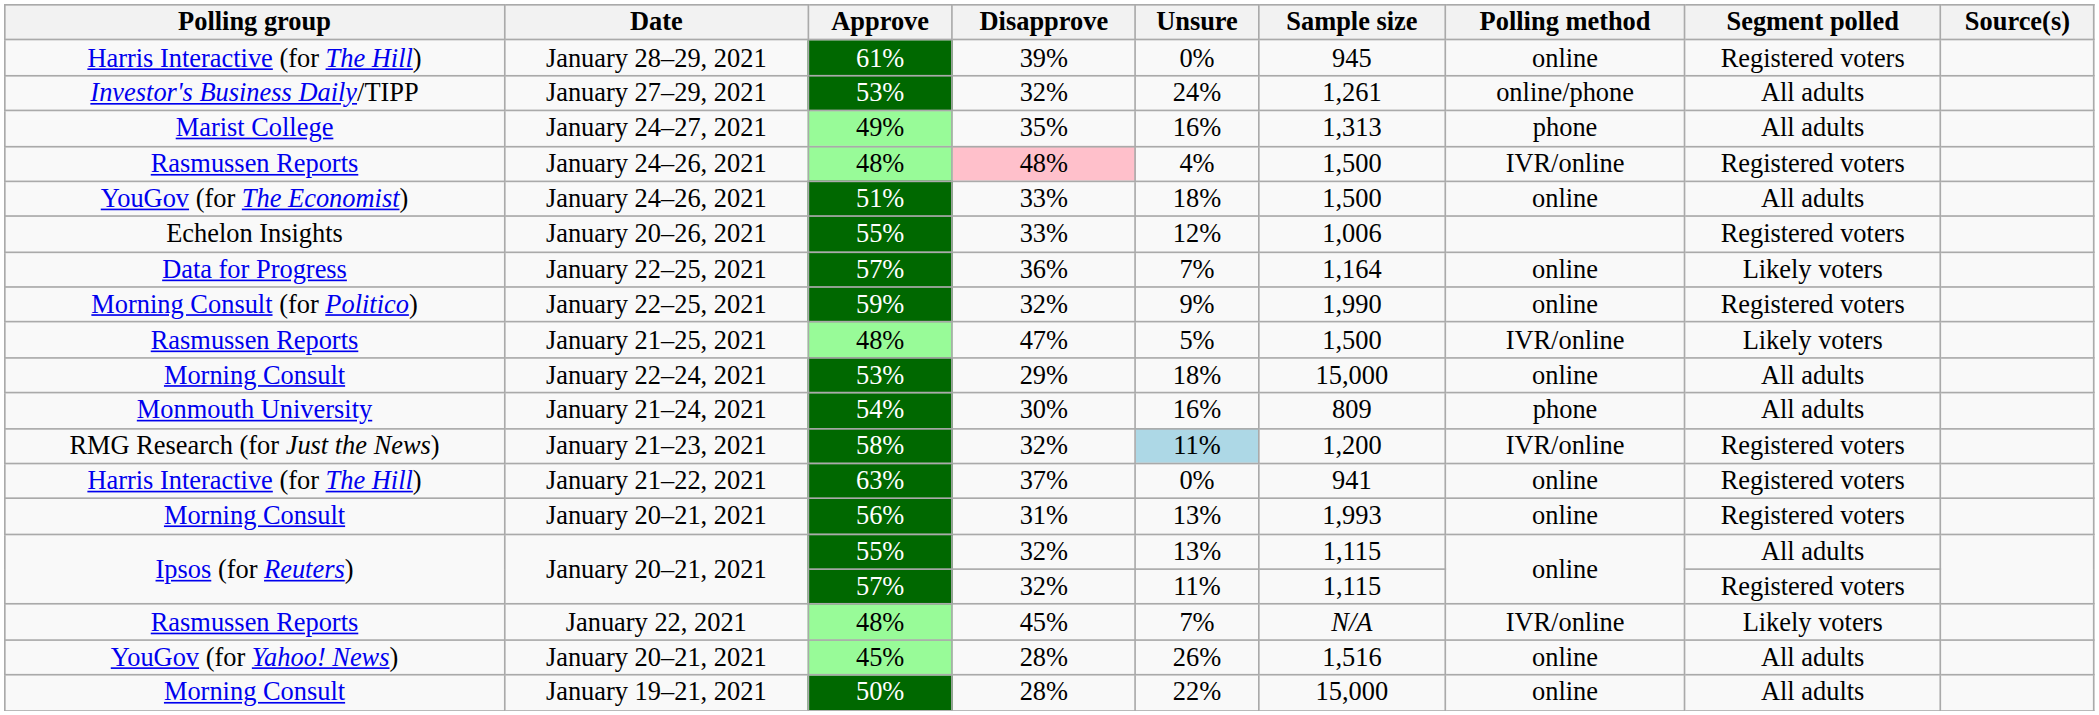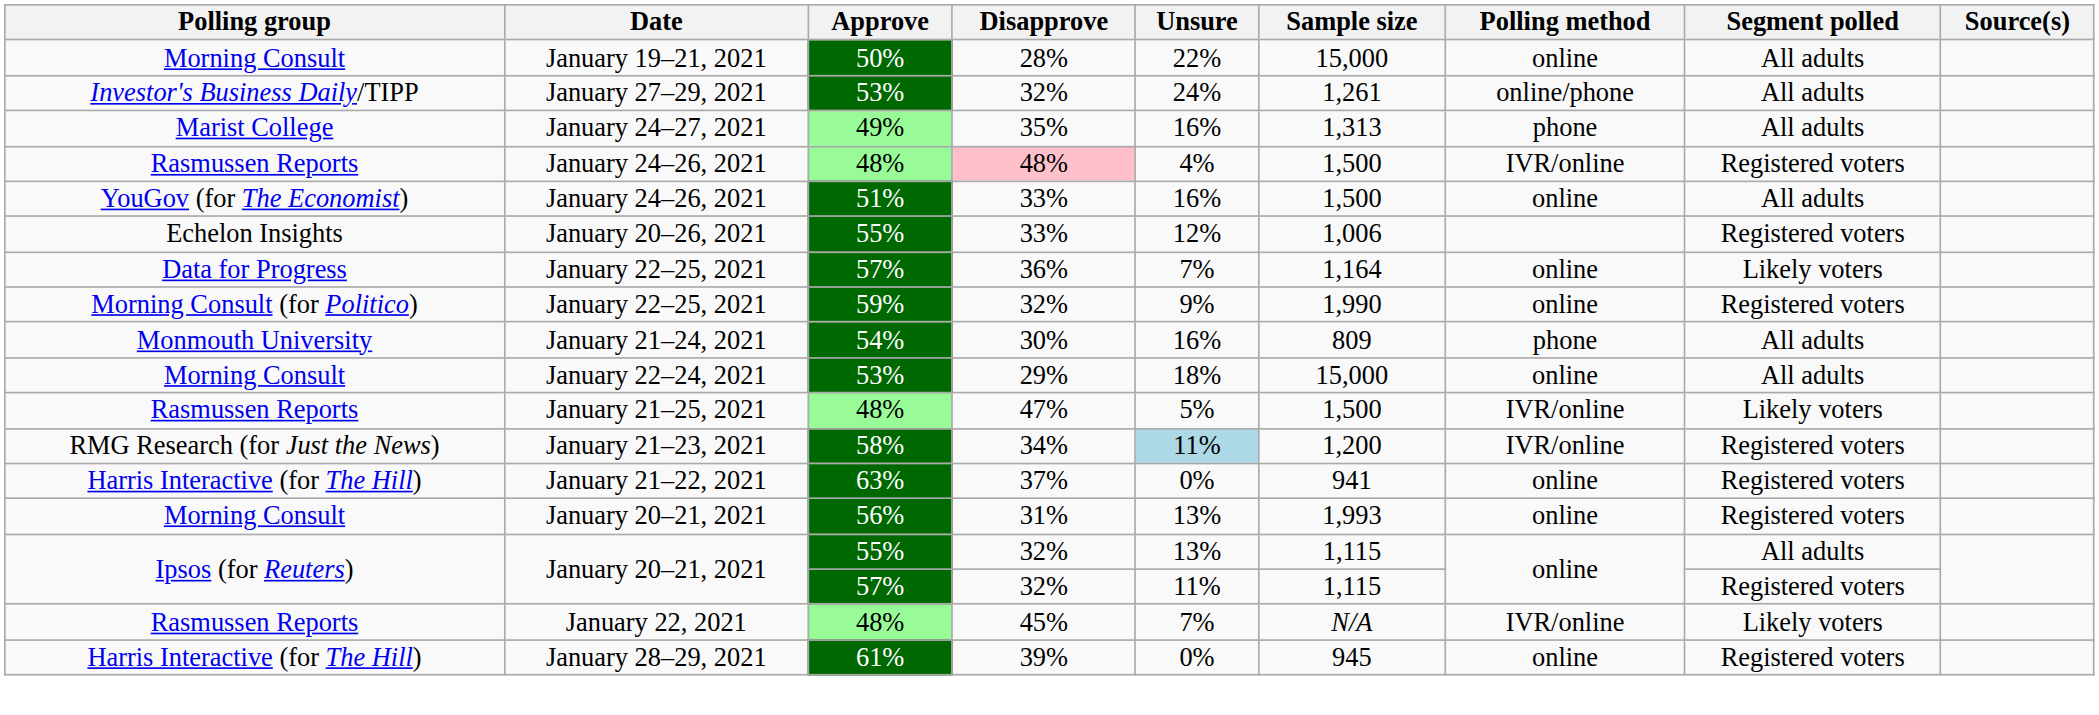 <table class="wikitable sortable" style="text-align:center;line-height:14px;width: 80%;">
 <tr>
 <th class="unsortable">Polling group</th>
 <th>Date</th>
 <th>Approve</th>
 <th>Disapprove</th>
 <th>Unsure</th>
 <th>Sample size</th>
 <th>Polling method</th>
 <th class="unsortable">Segment polled</th>
 <th class="unsortable">Source(s)</th>
 </tr>
 <tr>
-<td rowspan="1"><a href='#'>Harris Interactive</a> (for <em><a href='#'>The Hill</a></em>)</td>
-<td>January 28–29, 2021</td>
-<td style="background: #006800; color: white">61%</td>
-<td>39%</td>
-<td>0%</td>
-<td>945</td>
+<td rowspan="1"><a href='#'>Morning Consult</a></td>
+<td>January 19–21, 2021</td>
+<td style="background: #006800; color: white">50%</td>
+<td>28%</td>
+<td>22%</td>
+<td>15,000</td>
 <td>online</td>
-<td rowspan="1">Registered voters</td>
+<td rowspan="1">All adults</td>
 <td></td>
 </tr>
 <tr>
 <td rowspan="1"><em><a href='#'>Investor's Business Daily</a></em>/TIPP</td>
 <td>January 27–29, 2021</td>
 <td style="background: #006800; color: white">53%</td>
 <td>32%</td>
 <td>24%</td>
 <td>1,261</td>
 <td>online/phone</td>
 <td rowspan="1">All adults</td>
 <td></td>
 </tr>
 <tr>
 <td rowspan="1"><a href='#'>Marist College</a></td>
 <td>January 24–27, 2021</td>
 <td style="background: PaleGreen; color: black">49%</td>
 <td>35%</td>
 <td>16%</td>
 <td>1,313</td>
 <td>phone</td>
 <td rowspan="1">All adults</td>
 <td></td>
 </tr>
 <tr>
 <td rowspan="1"><a href='#'>Rasmussen Reports</a></td>
 <td>January 24–26, 2021</td>
 <td style="background: PaleGreen; color: black">48%</td>
 <td style="background: pink; color: black">48%</td>
 <td>4%</td>
 <td>1,500</td>
 <td>IVR/online</td>
 <td rowspan="1">Registered voters</td>
 <td></td>
 </tr>
 <tr>
 <td rowspan="1"><a href='#'>YouGov</a> (for <em><a href='#'>The Economist</a></em>)</td>
 <td>January 24–26, 2021</td>
 <td style="background: #006800; color: white">51%</td>
 <td>33%</td>
-<td>18%</td>
+<td>16%</td>
 <td>1,500</td>
 <td>online</td>
 <td rowspan="1">All adults</td>
 <td></td>
 </tr>
 <tr>
 <td rowspan="1">Echelon Insights</td>
 <td>January 20–26, 2021</td>
 <td style="background: #006800; color: white">55%</td>
 <td>33%</td>
 <td>12%</td>
 <td>1,006</td>
 <td></td>
 <td rowspan="1">Registered voters</td>
 <td></td>
 </tr>
 <tr>
 <td rowspan="1"><a href='#'>Data for Progress</a></td>
 <td>January 22–25, 2021</td>
 <td style="background: #006800; color: white">57%</td>
 <td>36%</td>
 <td>7%</td>
 <td>1,164</td>
 <td>online</td>
 <td rowspan="1">Likely voters</td>
 <td></td>
 </tr>
 <tr>
 <td rowspan="1"><a href='#'>Morning Consult</a> (for <em><a href='#'>Politico</a></em>)</td>
 <td>January 22–25, 2021</td>
 <td style="background: #006800; color: white">59%</td>
 <td>32%</td>
 <td>9%</td>
 <td>1,990</td>
 <td>online</td>
 <td rowspan="1">Registered voters</td>
 <td></td>
 </tr>
 <tr>
-<td rowspan="1"><a href='#'>Rasmussen Reports</a></td>
-<td>January 21–25, 2021</td>
-<td style="background: PaleGreen; color: black">48%</td>
-<td>47%</td>
-<td>5%</td>
-<td>1,500</td>
-<td>IVR/online</td>
-<td rowspan="1">Likely voters</td>
+<td rowspan="1"><a href='#'>Monmouth University</a></td>
+<td>January 21–24, 2021</td>
+<td style="background: #006800; color: white">54%</td>
+<td>30%</td>
+<td>16%</td>
+<td>809</td>
+<td>phone</td>
+<td rowspan="1">All adults</td>
 <td></td>
 </tr>
 <tr>
 <td rowspan="1"><a href='#'>Morning Consult</a></td>
 <td>January 22–24, 2021</td>
 <td style="background: #006800; color: white">53%</td>
 <td>29%</td>
 <td>18%</td>
 <td>15,000</td>
 <td>online</td>
 <td rowspan="1">All adults</td>
 <td></td>
 </tr>
 <tr>
-<td rowspan="1"><a href='#'>Monmouth University</a></td>
-<td>January 21–24, 2021</td>
-<td style="background: #006800; color: white">54%</td>
-<td>30%</td>
-<td>16%</td>
-<td>809</td>
-<td>phone</td>
-<td rowspan="1">All adults</td>
+<td rowspan="1"><a href='#'>Rasmussen Reports</a></td>
+<td>January 21–25, 2021</td>
+<td style="background: PaleGreen; color: black">48%</td>
+<td>47%</td>
+<td>5%</td>
+<td>1,500</td>
+<td>IVR/online</td>
+<td rowspan="1">Likely voters</td>
 <td></td>
 </tr>
 <tr>
 <td rowspan="1">RMG Research (for <em>Just the News</em>)</td>
 <td>January 21–23, 2021</td>
 <td style="background: #006800; color: white">58%</td>
-<td>32%</td>
+<td>34%</td>
 <td style="background: lightblue;">11%</td>
 <td>1,200</td>
 <td>IVR/online</td>
 <td rowspan="1">Registered voters</td>
 <td></td>
 </tr>
 <tr>
 <td rowspan="1"><a href='#'>Harris Interactive</a> (for <em><a href='#'>The Hill</a></em>)</td>
 <td>January 21–22, 2021</td>
 <td style="background: #006800; color: white">63%</td>
 <td>37%</td>
 <td>0%</td>
 <td>941</td>
 <td>online</td>
 <td rowspan="1">Registered voters</td>
 <td></td>
 </tr>
 <tr>
 <td rowspan="1"><a href='#'>Morning Consult</a></td>
 <td>January 20–21, 2021</td>
 <td style="background: #006800; color: white">56%</td>
 <td>31%</td>
 <td>13%</td>
 <td>1,993</td>
 <td>online</td>
 <td rowspan="1">Registered voters</td>
 <td></td>
 </tr>
 <tr>
 <td rowspan="2"><a href='#'>Ipsos</a> (for <em><a href='#'>Reuters</a></em>)</td>
 <td rowspan="2">January 20–21, 2021</td>
 <td style="background: #006800; color: white">55%</td>
 <td>32%</td>
 <td>13%</td>
 <td>1,115</td>
 <td rowspan="2">online</td>
 <td rowspan="1">All adults</td>
 <td rowspan="2"></td>
 </tr>
 <tr>
 <td style="background: #006800; color: white">57%</td>
 <td>32%</td>
 <td>11%</td>
 <td>1,115</td>
 <td rowspan="1">Registered voters</td>
 </tr>
 <tr>
 <td rowspan="1"><a href='#'>Rasmussen Reports</a></td>
 <td>January 22, 2021</td>
 <td style="background: PaleGreen; color: black">48%</td>
 <td>45%</td>
 <td>7%</td>
 <td><em>N/A</em></td>
 <td>IVR/online</td>
 <td rowspan="1">Likely voters</td>
 <td></td>
 </tr>
 <tr>
-<td rowspan="1"><a href='#'>YouGov</a> (for <em><a href='#'>Yahoo! News</a></em>)</td>
-<td>January 20–21, 2021</td>
-<td style="background: PaleGreen; color: black">45%</td>
-<td>28%</td>
-<td>26%</td>
-<td>1,516</td>
+<td rowspan="1"><a href='#'>Harris Interactive</a> (for <em><a href='#'>The Hill</a></em>)</td>
+<td>January 28–29, 2021</td>
+<td style="background: #006800; color: white">61%</td>
+<td>39%</td>
+<td>0%</td>
+<td>945</td>
 <td>online</td>
-<td rowspan="1">All adults</td>
-<td></td>
-</tr>
-<tr>
-<td rowspan="1"><a href='#'>Morning Consult</a></td>
-<td>January 19–21, 2021</td>
-<td style="background: #006800; color: white">50%</td>
-<td>28%</td>
-<td>22%</td>
-<td>15,000</td>
-<td>online</td>
-<td rowspan="1">All adults</td>
+<td rowspan="1">Registered voters</td>
 <td></td>
 </tr>
 </table>
